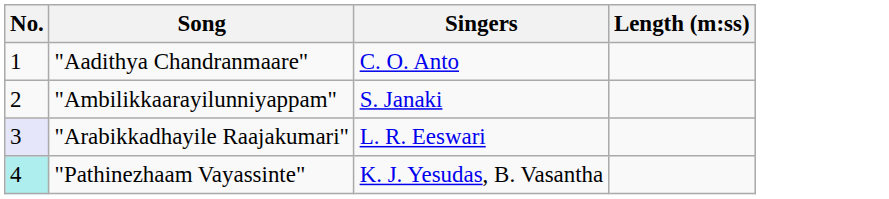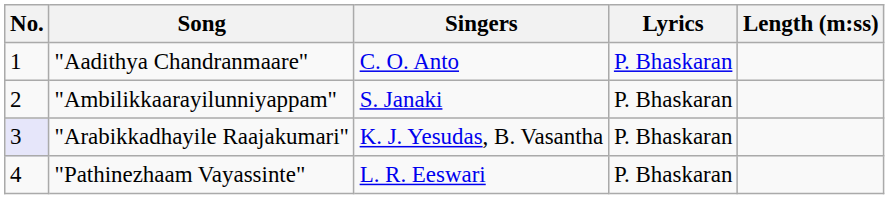 <table class="wikitable" style="font-size:95%;">
 <tr>
 <th>No.</th>
 <th>Song</th>
 <th>Singers</th>
+<th>Lyrics</th>
 <th>Length (m:ss)</th>
 </tr>
 <tr>
 <td>1</td>
 <td>"Aadithya Chandranmaare"</td>
 <td><a href='#'>C. O. Anto</a></td>
+<td><a href='#'>P. Bhaskaran</a></td>
 <td></td>
 </tr>
 <tr>
 <td>2</td>
 <td>"Ambilikkaarayilunniyappam"</td>
 <td><a href='#'>S. Janaki</a></td>
+<td>P. Bhaskaran</td>
 <td></td>
 </tr>
 <tr>
 <td style="background: lavender;">3</td>
 <td>"Arabikkadhayile Raajakumari"</td>
-<td><a href='#'>L. R. Eeswari</a></td>
+<td><a href='#'>K. J. Yesudas</a>, B. Vasantha</td>
+<td>P. Bhaskaran</td>
 <td></td>
 </tr>
 <tr>
-<td style="background: paleturquoise;">4</td>
+<td>4</td>
 <td>"Pathinezhaam Vayassinte"</td>
-<td><a href='#'>K. J. Yesudas</a>, B. Vasantha</td>
+<td><a href='#'>L. R. Eeswari</a></td>
+<td>P. Bhaskaran</td>
 <td></td>
 </tr>
 </table>
